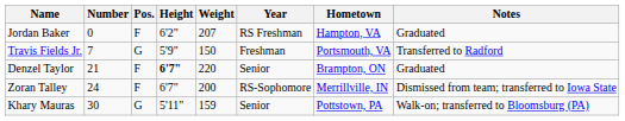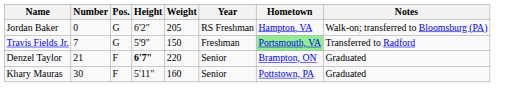 <table class="wikitable sortable" border="1">
 <tr>
 <th>Name</th>
 <th>Number</th>
 <th>Pos.</th>
 <th>Height</th>
 <th>Weight</th>
 <th>Year</th>
 <th>Hometown</th>
 <th class="unsortable">Notes</th>
 </tr>
 <tr>
 <td>Jordan Baker</td>
 <td>0</td>
-<td>F</td>
+<td>G</td>
 <td>6'2"</td>
-<td>207</td>
+<td>205</td>
 <td>RS Freshman</td>
 <td><a href='#'>Hampton, VA</a></td>
-<td>Graduated</td>
+<td>Walk-on; transferred to <a href='#'>Bloomsburg (PA)</a></td>
 </tr>
 <tr>
 <td><a href='#'>Travis Fields Jr.</a></td>
 <td>7</td>
 <td>G</td>
 <td>5'9"</td>
 <td>150</td>
 <td>Freshman</td>
-<td><a href='#'>Portsmouth, VA</a></td>
+<td style="background: lightgreen;"><a href='#'>Portsmouth, VA</a></td>
 <td>Transferred to <a href='#'>Radford</a></td>
 </tr>
 <tr>
 <td>Denzel Taylor</td>
 <td>21</td>
 <td>F</td>
 <td><strong>6'7"</strong></td>
 <td>220</td>
 <td>Senior</td>
 <td><a href='#'>Brampton, ON</a></td>
 <td>Graduated</td>
 </tr>
 <tr>
-<td>Zoran Talley</td>
-<td>24</td>
-<td>F</td>
-<td>6'7"</td>
-<td>200</td>
-<td>RS-Sophomore</td>
-<td><a href='#'>Merrillville, IN</a></td>
-<td>Dismissed from team; transferred to <a href='#'>Iowa State</a></td>
-</tr>
-<tr>
 <td>Khary Mauras</td>
 <td>30</td>
-<td>G</td>
+<td>F</td>
 <td>5'11"</td>
-<td>159</td>
+<td>160</td>
 <td>Senior</td>
 <td><a href='#'>Pottstown, PA</a></td>
-<td>Walk-on; transferred to <a href='#'>Bloomsburg (PA)</a></td>
+<td>Graduated</td>
 </tr>
 </table>
